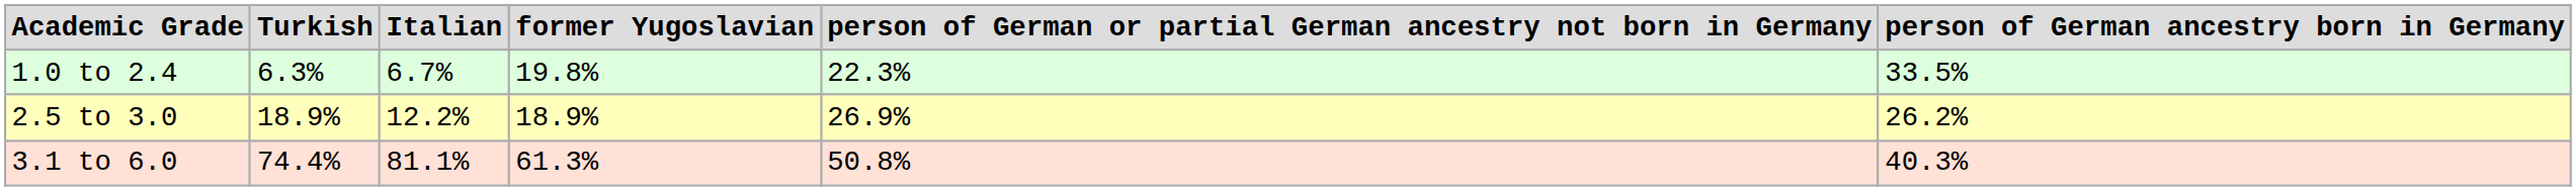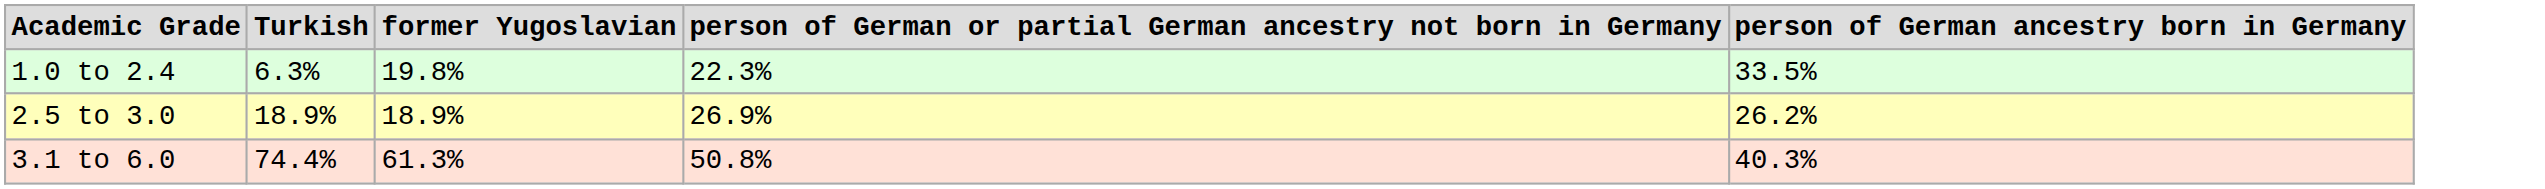 <table class="wikitable">
 <tr>
 <th style="background: #dddddd;">Academic Grade</th>
 <th style="background: #dddddd;">Turkish</th>
-<th style="background: #dddddd;">Italian</th>
 <th style="background: #dddddd;">former Yugoslavian</th>
 <th style="background: #dddddd;">person of German or partial German ancestry not born in Germany</th>
 <th style="background: #dddddd;">person of German ancestry born in Germany</th>
 </tr>
 <tr>
 <td style="background: #ddffdd;">1.0 to 2.4</td>
 <td style="background: #ddffdd;">6.3%</td>
-<td style="background: #ddffdd;">6.7%</td>
 <td style="background: #ddffdd;">19.8%</td>
 <td style="background: #ddffdd;">22.3%</td>
 <td style="background: #ddffdd;">33.5%</td>
 </tr>
 <tr>
 <td style="background: #ffffbb;">2.5 to 3.0</td>
 <td style="background: #ffffbb;">18.9%</td>
-<td style="background: #ffffbb;">12.2%</td>
 <td style="background: #ffffbb;">18.9%</td>
 <td style="background: #ffffbb;">26.9%</td>
 <td style="background: #ffffbb;">26.2%</td>
 </tr>
 <tr>
 <td style="background: #ffe1d7;">3.1 to 6.0</td>
 <td style="background: #ffe1d7;">74.4%</td>
-<td style="background: #ffe1d7;">81.1%</td>
 <td style="background: #ffe1d7;">61.3%</td>
 <td style="background: #ffe1d7;">50.8%</td>
 <td style="background: #ffe1d7;">40.3%</td>
 </tr>
 </table>
